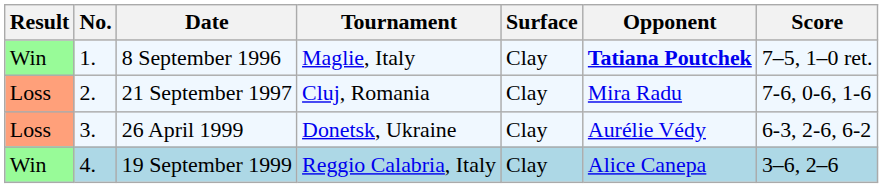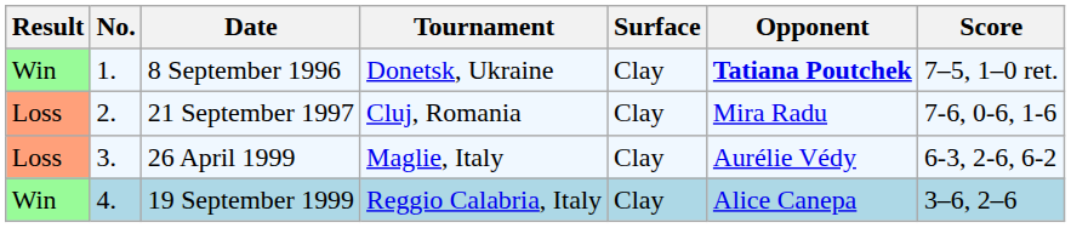 <table class="sortable wikitable" style="font-size:97%">
 <tr>
 <th>Result</th>
 <th>No.</th>
 <th>Date</th>
 <th>Tournament</th>
 <th>Surface</th>
 <th>Opponent</th>
 <th>Score</th>
 </tr>
 <tr style="background:#f0f8ff;">
 <td style="background:#98fb98;">Win</td>
 <td>1.</td>
 <td>8 September 1996</td>
-<td><a href='#'>Maglie</a>, Italy</td>
+<td><a href='#'>Donetsk</a>, Ukraine</td>
 <td>Clay</td>
 <td><strong> <a href='#'>Tatiana Poutchek</a></strong></td>
 <td>7–5, 1–0 ret.</td>
 </tr>
 <tr style="background:#f0f8ff;">
 <td style="background:#ffa07a;">Loss</td>
 <td>2.</td>
 <td>21 September 1997</td>
 <td><a href='#'>Cluj</a>, Romania</td>
 <td>Clay</td>
 <td> <a href='#'>Mira Radu</a></td>
 <td>7-6, 0-6, 1-6</td>
 </tr>
 <tr style="background:#f0f8ff;">
 <td style="background:#ffa07a;">Loss</td>
 <td>3.</td>
 <td>26 April 1999</td>
-<td><a href='#'>Donetsk</a>, Ukraine</td>
+<td><a href='#'>Maglie</a>, Italy</td>
 <td>Clay</td>
 <td> <a href='#'>Aurélie Védy</a></td>
 <td>6-3, 2-6, 6-2</td>
 </tr>
 <tr style="background:lightblue;">
 <td style="background:#98fb98;">Win</td>
 <td>4.</td>
 <td>19 September 1999</td>
 <td><a href='#'>Reggio Calabria</a>, Italy</td>
 <td>Clay</td>
 <td> <a href='#'>Alice Canepa</a></td>
 <td>3–6, 2–6</td>
 </tr>
 </table>
